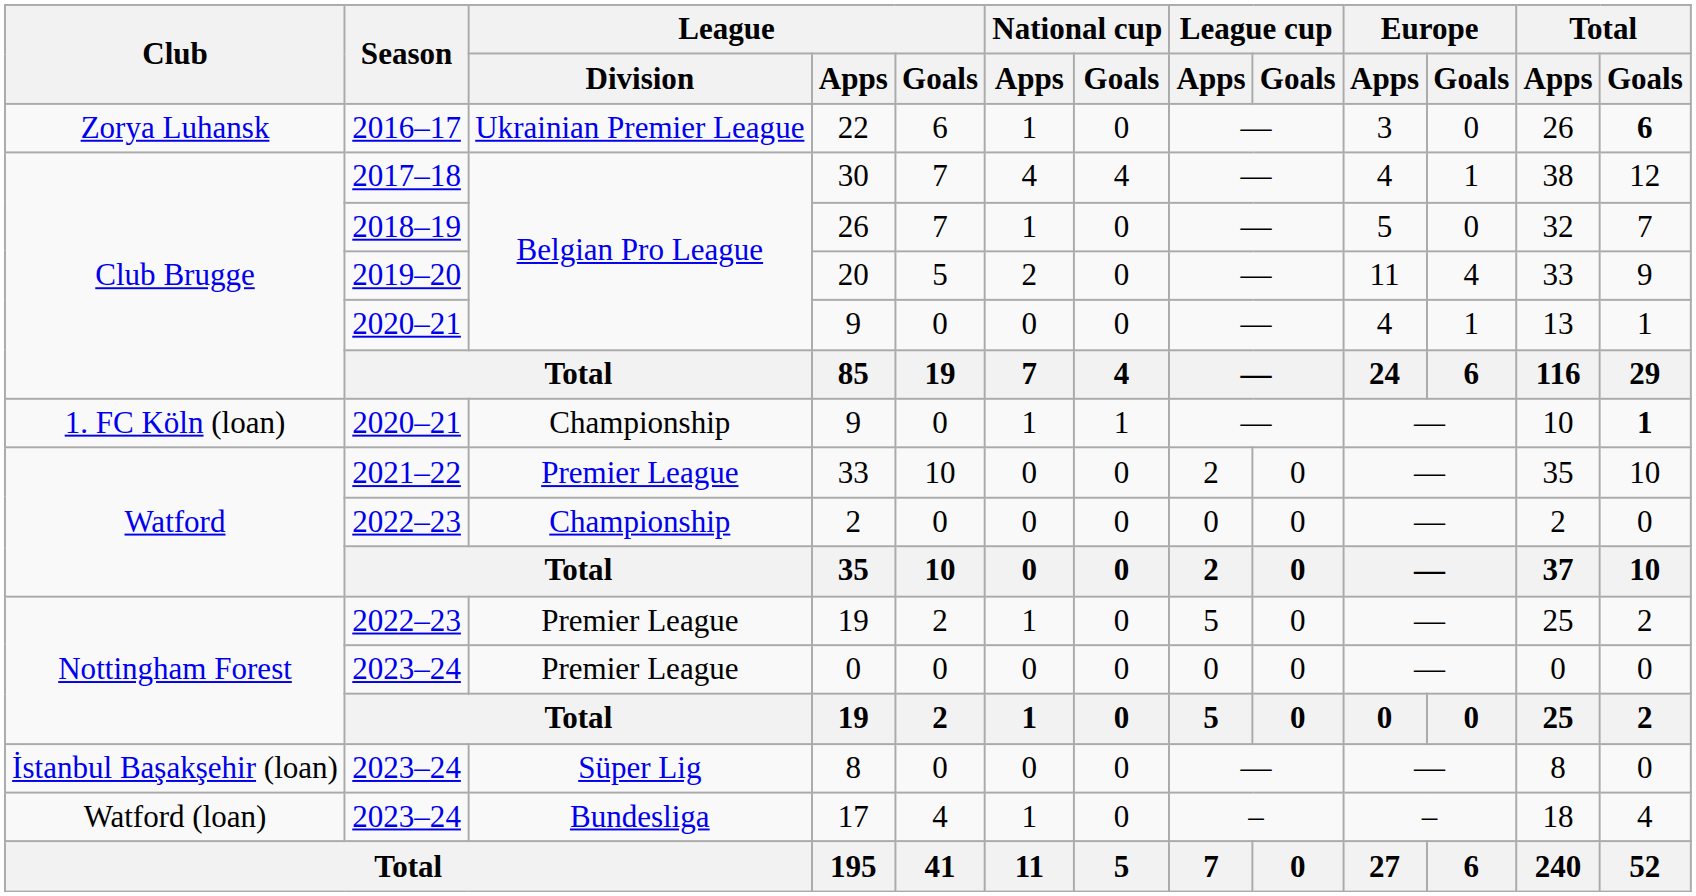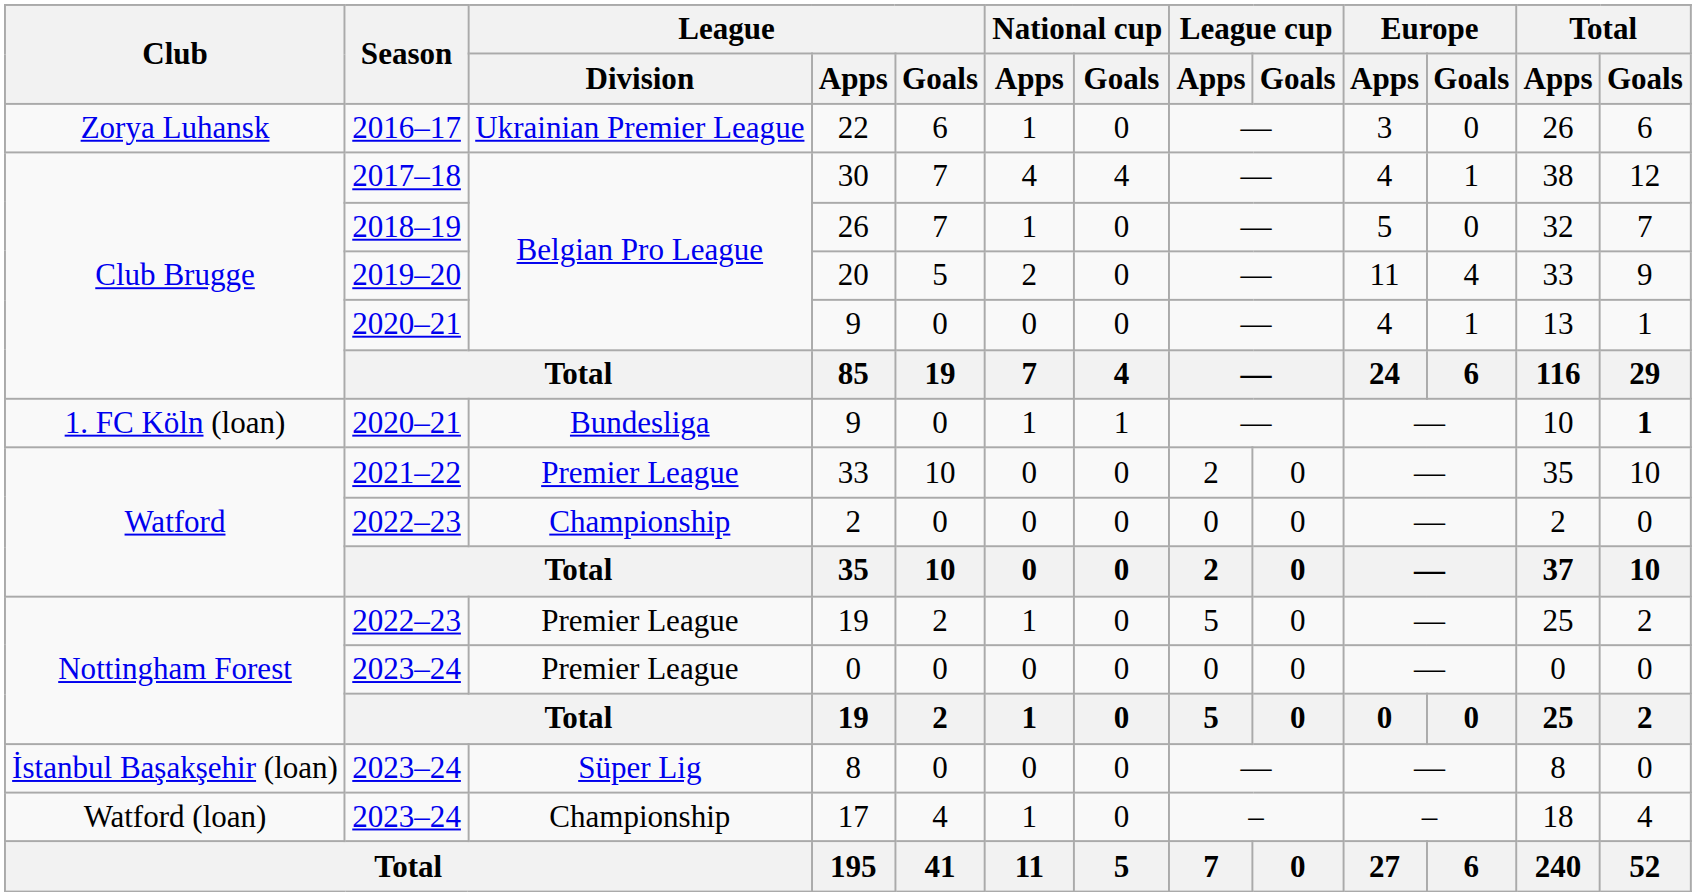 <table class=wikitable style=text-align:center>
 <tr>
 <th rowspan=2>Club</th>
 <th rowspan=2>Season</th>
 <th colspan=3>League</th>
 <th colspan=2>National cup</th>
 <th colspan=2>League cup</th>
 <th colspan=2>Europe</th>
 <th colspan=2>Total</th>
 </tr>
 <tr>
 <th>Division</th>
 <th>Apps</th>
 <th>Goals</th>
 <th>Apps</th>
 <th>Goals</th>
 <th>Apps</th>
 <th>Goals</th>
 <th>Apps</th>
 <th>Goals</th>
 <th>Apps</th>
 <th>Goals</th>
 </tr>
 <tr>
 <td><a href='#'>Zorya Luhansk</a></td>
 <td><a href='#'>2016–17</a></td>
 <td><a href='#'>Ukrainian Premier League</a></td>
 <td>22</td>
 <td>6</td>
 <td>1</td>
 <td>0</td>
 <td colspan=2>—</td>
 <td>3</td>
 <td>0</td>
 <td>26</td>
-<td><strong>6</strong></td>
+<td>6</td>
 </tr>
 <tr>
 <td rowspan=5><a href='#'>Club Brugge</a></td>
 <td><a href='#'>2017–18</a></td>
 <td rowspan=4><a href='#'>Belgian Pro League</a></td>
 <td>30</td>
 <td>7</td>
 <td>4</td>
 <td>4</td>
 <td colspan=2>—</td>
 <td>4</td>
 <td>1</td>
 <td>38</td>
 <td>12</td>
 </tr>
 <tr>
 <td><a href='#'>2018–19</a></td>
 <td>26</td>
 <td>7</td>
 <td>1</td>
 <td>0</td>
 <td colspan=2>—</td>
 <td>5</td>
 <td>0</td>
 <td>32</td>
 <td>7</td>
 </tr>
 <tr>
 <td><a href='#'>2019–20</a></td>
 <td>20</td>
 <td>5</td>
 <td>2</td>
 <td>0</td>
 <td colspan=2>—</td>
 <td>11</td>
 <td>4</td>
 <td>33</td>
 <td>9</td>
 </tr>
 <tr>
 <td><a href='#'>2020–21</a></td>
 <td>9</td>
 <td>0</td>
 <td>0</td>
 <td>0</td>
 <td colspan=2>—</td>
 <td>4</td>
 <td>1</td>
 <td>13</td>
 <td>1</td>
 </tr>
 <tr>
 <th colspan=2>Total</th>
 <th>85</th>
 <th>19</th>
 <th>7</th>
 <th>4</th>
 <th colspan=2>—</th>
 <th>24</th>
 <th>6</th>
 <th>116</th>
 <th>29</th>
 </tr>
 <tr>
 <td><a href='#'>1. FC Köln</a> (loan)</td>
 <td><a href='#'>2020–21</a></td>
-<td>Championship</td>
+<td><a href='#'>Bundesliga</a></td>
 <td>9</td>
 <td>0</td>
 <td>1</td>
 <td>1</td>
 <td colspan=2>—</td>
 <td colspan=2>—</td>
 <td>10</td>
 <td><strong>1</strong></td>
 </tr>
 <tr>
 <td rowspan="3"><a href='#'>Watford</a></td>
 <td><a href='#'>2021–22</a></td>
 <td><a href='#'>Premier League</a></td>
 <td>33</td>
 <td>10</td>
 <td>0</td>
 <td>0</td>
 <td>2</td>
 <td>0</td>
 <td colspan=2>—</td>
 <td>35</td>
 <td>10</td>
 </tr>
 <tr>
 <td><a href='#'>2022–23</a></td>
 <td><a href='#'>Championship</a></td>
 <td>2</td>
 <td>0</td>
 <td>0</td>
 <td>0</td>
 <td>0</td>
 <td>0</td>
 <td colspan=2>—</td>
 <td>2</td>
 <td>0</td>
 </tr>
 <tr>
 <th colspan="2">Total</th>
 <th>35</th>
 <th>10</th>
 <th>0</th>
 <th>0</th>
 <th>2</th>
 <th>0</th>
 <th colspan=2>—</th>
 <th>37</th>
 <th>10</th>
 </tr>
 <tr>
 <td rowspan="3"><a href='#'>Nottingham Forest</a></td>
 <td><a href='#'>2022–23</a></td>
 <td>Premier League</td>
 <td>19</td>
 <td>2</td>
 <td>1</td>
 <td>0</td>
 <td>5</td>
 <td>0</td>
 <td colspan="2">—</td>
 <td>25</td>
 <td>2</td>
 </tr>
 <tr>
 <td><a href='#'>2023–24</a></td>
 <td>Premier League</td>
 <td>0</td>
 <td>0</td>
 <td>0</td>
 <td>0</td>
 <td>0</td>
 <td>0</td>
 <td colspan="2">—</td>
 <td>0</td>
 <td>0</td>
 </tr>
 <tr>
 <th colspan="2">Total</th>
 <th>19</th>
 <th>2</th>
 <th>1</th>
 <th>0</th>
 <th>5</th>
 <th>0</th>
 <th>0</th>
 <th>0</th>
 <th>25</th>
 <th>2</th>
 </tr>
 <tr>
 <td><a href='#'>İstanbul Başakşehir</a> (loan)</td>
 <td><a href='#'>2023–24</a></td>
 <td><a href='#'>Süper Lig</a></td>
 <td>8</td>
 <td>0</td>
 <td>0</td>
 <td>0</td>
 <td colspan="2">—</td>
 <td colspan="2">—</td>
 <td>8</td>
 <td>0</td>
 </tr>
 <tr>
 <td>Watford (loan)</td>
 <td><a href='#'>2023–24</a></td>
-<td><a href='#'>Bundesliga</a></td>
+<td>Championship</td>
 <td>17</td>
 <td>4</td>
 <td>1</td>
 <td>0</td>
 <td colspan="2">–</td>
 <td colspan="2">–</td>
 <td>18</td>
 <td>4</td>
 </tr>
 <tr>
 <th colspan="3">Total</th>
 <th>195</th>
 <th>41</th>
 <th>11</th>
 <th>5</th>
 <th>7</th>
 <th>0</th>
 <th>27</th>
 <th>6</th>
 <th>240</th>
 <th>52</th>
 </tr>
 </table>
